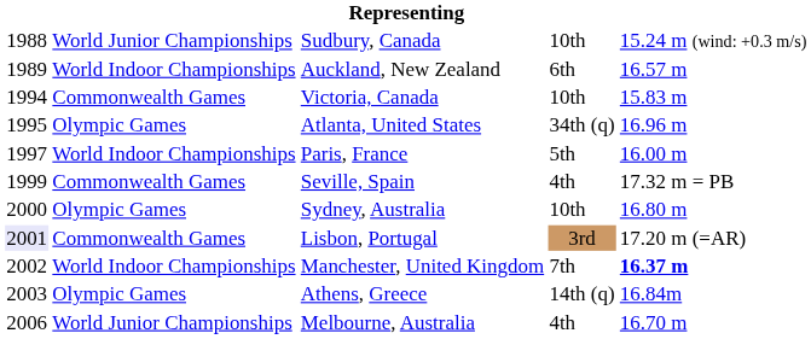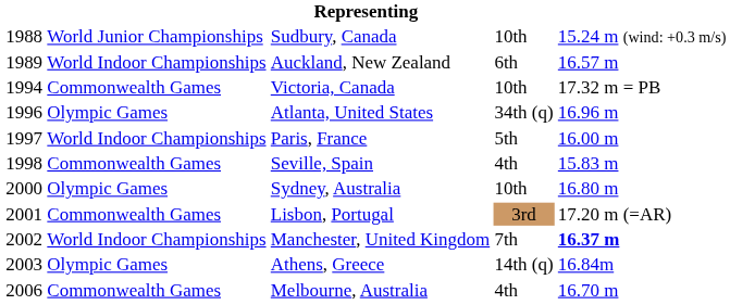 <table>
 <tr>
 <th colspan="6">Representing </th>
 </tr>
 <tr>
 <td>1988</td>
 <td><a href='#'>World Junior Championships</a></td>
 <td><a href='#'>Sudbury</a>, <a href='#'>Canada</a></td>
 <td>10th</td>
 <td><a href='#'>15.24 m</a>  <small>(wind: +0.3 m/s)</small></td>
 </tr>
 <tr>
 <td>1989</td>
 <td><a href='#'>World Indoor Championships</a></td>
 <td><a href='#'>Auckland</a>, New Zealand</td>
 <td>6th</td>
 <td><a href='#'>16.57 m</a></td>
 </tr>
 <tr>
 <td>1994</td>
 <td><a href='#'>Commonwealth Games</a></td>
 <td><a href='#'>Victoria, Canada</a></td>
 <td>10th</td>
-<td><a href='#'>15.83 m</a></td>
+<td>17.32 m = PB</td>
 </tr>
 <tr>
-<td>1995</td>
+<td>1996</td>
 <td><a href='#'>Olympic Games</a></td>
 <td><a href='#'>Atlanta, United States</a></td>
 <td>34th (q)</td>
 <td><a href='#'>16.96 m</a></td>
 </tr>
 <tr>
 <td>1997</td>
 <td><a href='#'>World Indoor Championships</a></td>
 <td><a href='#'>Paris</a>, <a href='#'>France</a></td>
 <td>5th</td>
 <td><a href='#'>16.00 m</a></td>
 </tr>
 <tr>
-<td>1999</td>
+<td>1998</td>
 <td><a href='#'>Commonwealth Games</a></td>
 <td><a href='#'>Seville, Spain</a></td>
 <td>4th</td>
-<td>17.32 m = PB</td>
+<td><a href='#'>15.83 m</a></td>
 </tr>
 <tr>
 <td>2000</td>
 <td><a href='#'>Olympic Games</a></td>
 <td><a href='#'>Sydney</a>, <a href='#'>Australia</a></td>
 <td>10th</td>
 <td><a href='#'>16.80 m</a></td>
 </tr>
 <tr>
-<td style="background: lavender;">2001</td>
+<td>2001</td>
 <td><a href='#'>Commonwealth Games</a></td>
 <td><a href='#'>Lisbon</a>, <a href='#'>Portugal</a></td>
 <td bgcolor="cc9966" align="center">3rd</td>
 <td>17.20 m (=AR)</td>
 </tr>
 <tr>
 <td>2002</td>
 <td><a href='#'>World Indoor Championships</a></td>
 <td><a href='#'>Manchester</a>, <a href='#'>United Kingdom</a></td>
 <td>7th</td>
 <td><strong><a href='#'>16.37 m</a></strong></td>
 </tr>
 <tr>
 <td>2003</td>
 <td><a href='#'>Olympic Games</a></td>
 <td><a href='#'>Athens</a>, <a href='#'>Greece</a></td>
 <td>14th (q)</td>
 <td><a href='#'>16.84m</a></td>
 </tr>
 <tr>
 <td>2006</td>
-<td><a href='#'>World Junior Championships</a></td>
+<td><a href='#'>Commonwealth Games</a></td>
 <td><a href='#'>Melbourne</a>, <a href='#'>Australia</a></td>
 <td>4th</td>
 <td><a href='#'>16.70 m</a></td>
 </tr>
 </table>
